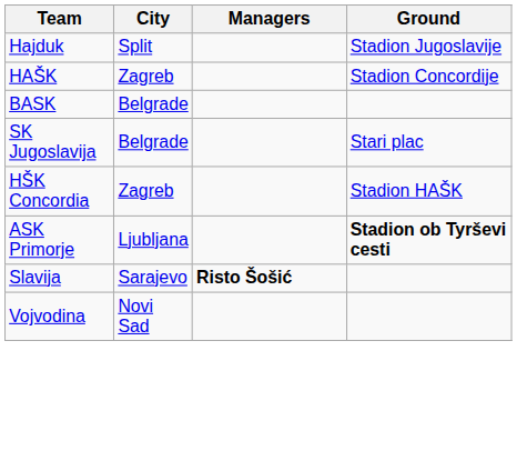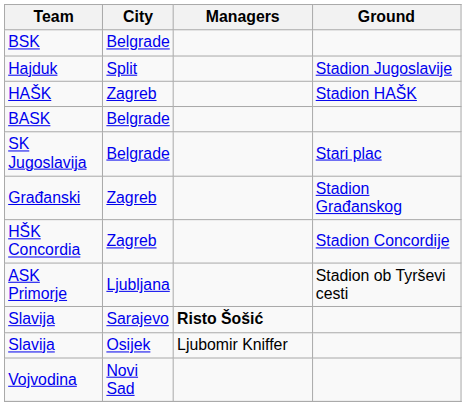 <table class="wikitable sortable" style="text-align: left; font-size:98%;">
 <tr>
 <th width="90">Team</th>
 <th width="60">City</th>
 <th width="130">Managers</th>
 <th width="140">Ground</th>
+</tr>
+<tr>
+<td><a href='#'>BSK</a></td>
+<td><a href='#'>Belgrade</a></td>
+<td> </td>
+<td></td>
 </tr>
 <tr>
 <td><a href='#'>Hajduk</a></td>
 <td><a href='#'>Split</a></td>
 <td> </td>
 <td><a href='#'>Stadion Jugoslavije</a></td>
 </tr>
 <tr>
 <td><a href='#'>HAŠK</a></td>
 <td><a href='#'>Zagreb</a></td>
 <td> </td>
-<td><a href='#'>Stadion Concordije</a></td>
+<td><a href='#'>Stadion HAŠK</a></td>
 </tr>
 <tr>
 <td><a href='#'>BASK</a></td>
 <td><a href='#'>Belgrade</a></td>
 <td> </td>
 <td></td>
 </tr>
 <tr>
 <td><a href='#'>SK Jugoslavija</a></td>
 <td><a href='#'>Belgrade</a></td>
 <td> </td>
 <td><a href='#'>Stari plac</a></td>
 </tr>
 <tr>
+<td><a href='#'>Građanski</a></td>
+<td><a href='#'>Zagreb</a></td>
+<td> </td>
+<td><a href='#'>Stadion Građanskog</a></td>
+</tr>
+<tr>
 <td><a href='#'>HŠK Concordia</a></td>
 <td><a href='#'>Zagreb</a></td>
 <td> </td>
-<td><a href='#'>Stadion HAŠK</a></td>
+<td><a href='#'>Stadion Concordije</a></td>
 </tr>
 <tr>
 <td><a href='#'>ASK Primorje</a></td>
 <td><a href='#'>Ljubljana</a></td>
 <td> </td>
-<td><strong>Stadion ob Tyrševi cesti</strong></td>
+<td>Stadion ob Tyrševi cesti</td>
 </tr>
 <tr>
 <td><a href='#'>Slavija</a></td>
 <td><a href='#'>Sarajevo</a></td>
 <td><strong> Risto Šošić</strong></td>
+<td></td>
+</tr>
+<tr>
+<td><a href='#'>Slavija</a></td>
+<td><a href='#'>Osijek</a></td>
+<td> Ljubomir Kniffer</td>
 <td></td>
 </tr>
 <tr>
 <td><a href='#'>Vojvodina</a></td>
 <td><a href='#'>Novi Sad</a></td>
 <td> </td>
 <td></td>
 </tr>
 <tr>
 </tr>
 </table>
